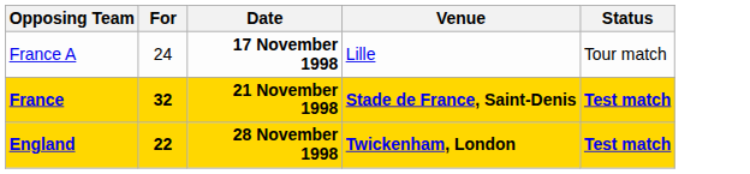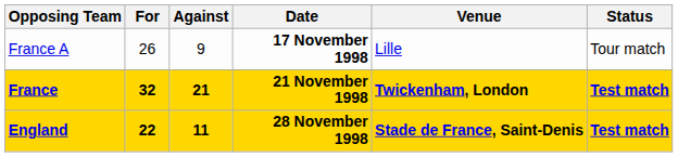 <table class=wikitable>
 <tr>
 <th>Opposing Team</th>
 <th>For</th>
+<th>Against</th>
 <th>Date</th>
 <th>Venue</th>
 <th>Status</th>
 </tr>
 <tr bgcolor=#fdfdfd>
 <td><a href='#'>France A</a></td>
-<td align=center width=40>24</td>
+<td align=center width=40>26</td>
+<td align=center width=40>9</td>
 <td width=140 align=right><strong>17 November 1998</strong></td>
 <td><a href='#'>Lille</a></td>
 <td>Tour match</td>
 </tr>
 <tr bgcolor=gold>
 <td><strong><a href='#'>France</a></strong></td>
 <td align=center width=40><strong>32</strong></td>
+<td align=center width=40><strong>21</strong></td>
 <td width=140 align=right><strong>21 November 1998</strong></td>
-<td><strong><a href='#'>Stade de France</a>, Saint-Denis</strong></td>
+<td><strong><a href='#'>Twickenham</a>, London</strong></td>
 <td><strong><a href='#'>Test match</a></strong></td>
 </tr>
 <tr bgcolor=gold>
 <td><strong><a href='#'>England</a></strong></td>
 <td align=center width=40><strong>22</strong></td>
+<td align=center width=40><strong>11</strong></td>
 <td width=140 align=right><strong>28 November 1998</strong></td>
-<td><strong><a href='#'>Twickenham</a>, London</strong></td>
+<td><strong><a href='#'>Stade de France</a>, Saint-Denis</strong></td>
 <td><strong><a href='#'>Test match</a></strong></td>
 </tr>
 </table>
